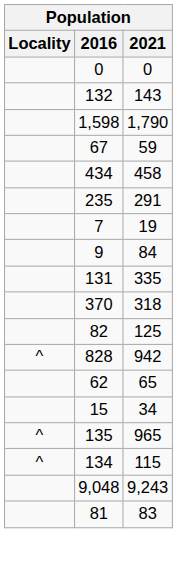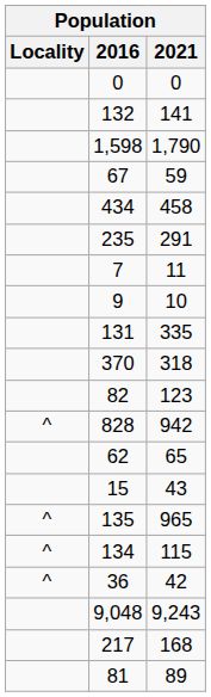 <table class="wikitable" style="text-align:center;">
 <tr>
 <th colspan="3" style="text-align:center;  font-weight:bold">Population</th>
 </tr>
 <tr>
 <th style="text-align:center; background:  font-weight:bold">Locality</th>
 <th style="text-align:center; background:  font-weight:bold"><strong>2016</strong></th>
 <th style="text-align:center; background:  font-weight:bold"><strong>2021</strong></th>
 </tr>
 <tr>
 <td></td>
 <td>0</td>
 <td>0</td>
 </tr>
 <tr>
 <td></td>
 <td>132</td>
-<td>143</td>
+<td>141</td>
 </tr>
 <tr>
 <td></td>
 <td>1,598</td>
 <td>1,790</td>
 </tr>
 <tr>
 <td></td>
 <td>67</td>
 <td>59</td>
 </tr>
 <tr>
 <td></td>
 <td>434</td>
 <td>458</td>
 </tr>
 <tr>
 <td></td>
 <td>235</td>
 <td>291</td>
 </tr>
 <tr>
 <td></td>
 <td>7</td>
-<td>19</td>
+<td>11</td>
 </tr>
 <tr>
 <td></td>
 <td>9</td>
-<td>84</td>
+<td>10</td>
 </tr>
 <tr>
 <td></td>
 <td>131</td>
 <td>335</td>
 </tr>
 <tr>
 <td></td>
 <td>370</td>
 <td>318</td>
 </tr>
 <tr>
 <td></td>
 <td>82</td>
-<td>125</td>
+<td>123</td>
 </tr>
 <tr>
 <td>^</td>
 <td>828</td>
 <td>942</td>
 </tr>
 <tr>
 <td></td>
 <td>62</td>
 <td>65</td>
 </tr>
 <tr>
 <td></td>
 <td>15</td>
-<td>34</td>
+<td>43</td>
 </tr>
 <tr>
 <td>^</td>
 <td>135</td>
 <td>965</td>
 </tr>
 <tr>
 <td>^</td>
 <td>134</td>
 <td>115</td>
 </tr>
 <tr>
+<td>^</td>
+<td>36</td>
+<td>42</td>
+</tr>
+<tr>
 <td></td>
 <td>9,048</td>
 <td>9,243</td>
 </tr>
 <tr>
 <td></td>
+<td>217</td>
+<td>168</td>
+</tr>
+<tr>
+<td></td>
 <td>81</td>
-<td>83</td>
+<td>89</td>
 </tr>
 </table>
